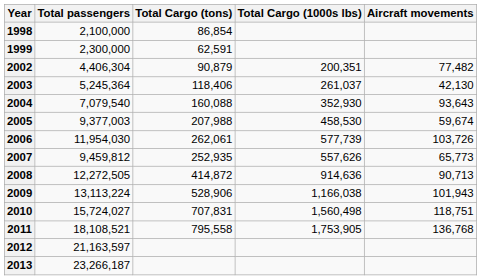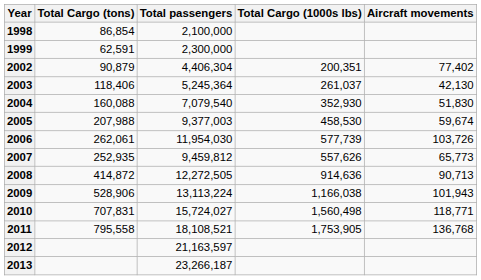 <table class="wikitable" style="text-align:right">
 <tr>
 <th>Year</th>
+<th>Total Cargo (tons)</th>
 <th>Total passengers</th>
-<th>Total Cargo (tons)</th>
 <th>Total Cargo (1000s lbs)</th>
 <th>Aircraft movements</th>
 </tr>
 <tr>
 <th>1998</th>
+<td>86,854</td>
 <td>2,100,000</td>
-<td>86,854</td>
 <td> </td>
 <td> </td>
 </tr>
 <tr>
 <th>1999</th>
+<td>62,591</td>
 <td>2,300,000</td>
-<td>62,591</td>
 <td> </td>
 <td> </td>
 </tr>
 <tr>
 <th>2002</th>
+<td>90,879</td>
 <td>4,406,304</td>
-<td>90,879</td>
 <td>200,351</td>
-<td>77,482</td>
+<td>77,402</td>
 </tr>
 <tr>
 <th>2003</th>
+<td>118,406</td>
 <td>5,245,364</td>
-<td>118,406</td>
 <td>261,037</td>
 <td>42,130</td>
 </tr>
 <tr>
 <th>2004</th>
+<td>160,088</td>
 <td>7,079,540</td>
-<td>160,088</td>
 <td>352,930</td>
-<td>93,643</td>
+<td>51,830</td>
 </tr>
 <tr>
 <th>2005</th>
+<td>207,988</td>
 <td>9,377,003</td>
-<td>207,988</td>
 <td>458,530</td>
 <td>59,674</td>
 </tr>
 <tr>
 <th>2006</th>
+<td>262,061</td>
 <td>11,954,030</td>
-<td>262,061</td>
 <td>577,739</td>
 <td>103,726</td>
 </tr>
 <tr>
 <th>2007</th>
+<td>252,935</td>
 <td>9,459,812</td>
-<td>252,935</td>
 <td>557,626</td>
 <td>65,773</td>
 </tr>
 <tr>
 <th>2008</th>
+<td>414,872</td>
 <td>12,272,505</td>
-<td>414,872</td>
 <td>914,636</td>
 <td>90,713</td>
 </tr>
 <tr>
 <th>2009</th>
+<td>528,906</td>
 <td>13,113,224</td>
-<td>528,906</td>
 <td>1,166,038</td>
 <td>101,943</td>
 </tr>
 <tr>
 <th>2010</th>
+<td>707,831</td>
 <td>15,724,027</td>
-<td>707,831</td>
 <td>1,560,498</td>
-<td>118,751</td>
+<td>118,771</td>
 </tr>
 <tr>
 <th>2011</th>
+<td>795,558</td>
 <td>18,108,521</td>
-<td>795,558</td>
 <td>1,753,905</td>
 <td>136,768</td>
 </tr>
 <tr>
 <th>2012</th>
+<td></td>
 <td>21,163,597</td>
-<td></td>
 <td></td>
 <td></td>
 </tr>
 <tr>
 <th>2013</th>
+<td></td>
 <td>23,266,187</td>
-<td></td>
 <td></td>
 <td></td>
 </tr>
 </table>
